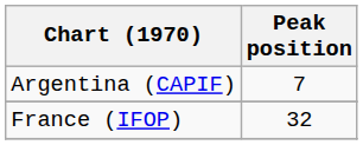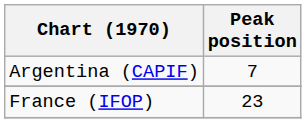 <table class="wikitable">
 <tr>
 <th>Chart (1970)</th>
 <th>Peak<br>position</th>
 </tr>
 <tr>
 <td>Argentina (<a href='#'>CAPIF</a>)</td>
 <td align="center">7</td>
 </tr>
 <tr>
 </tr>
 <tr>
 </tr>
 <tr>
 </tr>
 <tr>
 <td>France (<a href='#'>IFOP</a>)</td>
-<td align="center">32</td>
+<td align="center">23</td>
 </tr>
 <tr>
 </tr>
 <tr>
 </tr>
 <tr>
 </tr>
 <tr>
 </tr>
 <tr>
 </tr>
 </table>
